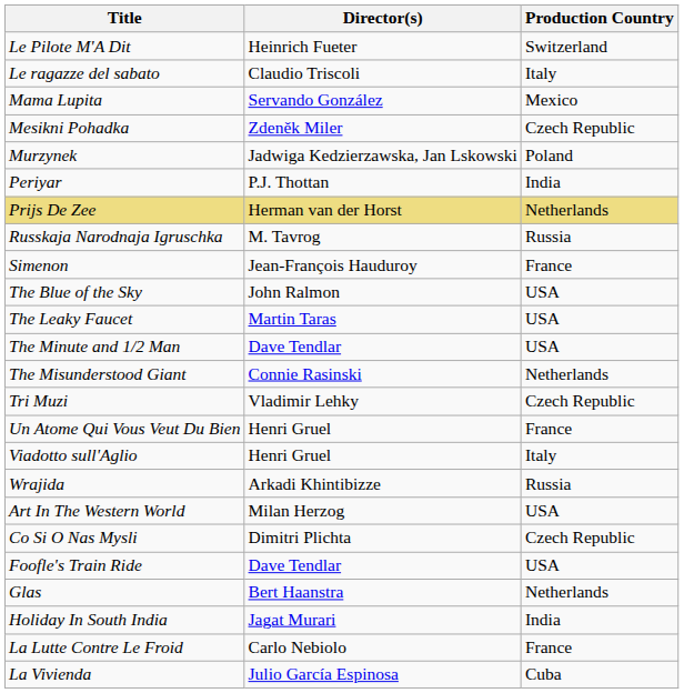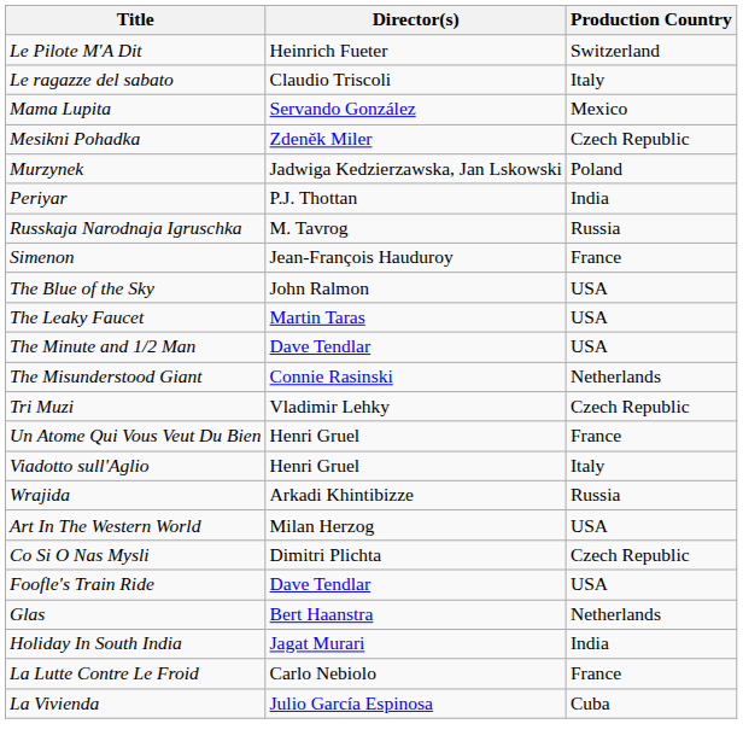 <table class="wikitable sortable">
 <tr>
 <th>Title</th>
 <th>Director(s)</th>
 <th>Production Country</th>
 </tr>
 <tr>
 <td><em>Le Pilote M'A Dit</em></td>
 <td>Heinrich Fueter</td>
 <td>Switzerland</td>
 </tr>
 <tr>
 <td><em>Le ragazze del sabato</em></td>
 <td>Claudio Triscoli</td>
 <td>Italy</td>
 </tr>
 <tr>
 <td><em>Mama Lupita</em></td>
 <td><a href='#'>Servando González</a></td>
 <td>Mexico</td>
 </tr>
 <tr>
 <td><em>Mesikni Pohadka</em></td>
 <td><a href='#'>Zdeněk Miler</a></td>
 <td>Czech Republic</td>
 </tr>
 <tr>
 <td><em>Murzynek</em></td>
 <td>Jadwiga Kedzierzawska, Jan Lskowski</td>
 <td>Poland</td>
 </tr>
 <tr>
 <td><em>Periyar</em></td>
 <td>P.J. Thottan</td>
 <td>India</td>
-</tr>
-<tr style="background:#eedd82">
-<td><em>Prijs De Zee</em></td>
-<td>Herman van der Horst</td>
-<td>Netherlands</td>
 </tr>
 <tr>
 <td><em>Russkaja Narodnaja Igruschka</em></td>
 <td>M. Tavrog</td>
 <td>Russia</td>
 </tr>
 <tr>
 <td><em>Simenon</em></td>
 <td>Jean-François Hauduroy</td>
 <td>France</td>
 </tr>
 <tr>
 <td><em>The Blue of the Sky</em></td>
 <td>John Ralmon</td>
 <td>USA</td>
 </tr>
 <tr>
 <td><em>The Leaky Faucet</em></td>
 <td><a href='#'>Martin Taras</a></td>
 <td>USA</td>
 </tr>
 <tr>
 <td><em>The Minute and 1/2 Man</em></td>
 <td><a href='#'>Dave Tendlar</a></td>
 <td>USA</td>
 </tr>
 <tr>
 <td><em>The Misunderstood Giant</em></td>
 <td><a href='#'>Connie Rasinski</a></td>
 <td>Netherlands</td>
 </tr>
 <tr>
 <td><em>Tri Muzi</em></td>
 <td>Vladimir Lehky</td>
 <td>Czech Republic</td>
 </tr>
 <tr>
 <td><em>Un Atome Qui Vous Veut Du Bien</em></td>
 <td>Henri Gruel</td>
 <td>France</td>
 </tr>
 <tr>
 <td><em>Viadotto sull'Aglio</em></td>
 <td>Henri Gruel</td>
 <td>Italy</td>
 </tr>
 <tr>
 <td><em>Wrajida</em></td>
 <td>Arkadi Khintibizze</td>
 <td>Russia</td>
 </tr>
 <tr>
 <td><em>Art In The Western World</em></td>
 <td>Milan Herzog</td>
 <td>USA</td>
 </tr>
 <tr>
 <td><em>Co Si O Nas Mysli</em></td>
 <td>Dimitri Plichta</td>
 <td>Czech Republic</td>
 </tr>
 <tr>
 <td><em>Foofle's Train Ride</em></td>
 <td><a href='#'>Dave Tendlar</a></td>
 <td>USA</td>
 </tr>
 <tr>
 <td><em>Glas</em></td>
 <td><a href='#'>Bert Haanstra</a></td>
 <td>Netherlands</td>
 </tr>
 <tr>
 <td><em>Holiday In South India</em></td>
 <td><a href='#'>Jagat Murari</a></td>
 <td>India</td>
 </tr>
 <tr>
 <td><em>La Lutte Contre Le Froid</em></td>
 <td>Carlo Nebiolo</td>
 <td>France</td>
 </tr>
 <tr>
 <td><em>La Vivienda</em></td>
 <td><a href='#'>Julio García Espinosa</a></td>
 <td>Cuba</td>
 </tr>
 </table>
